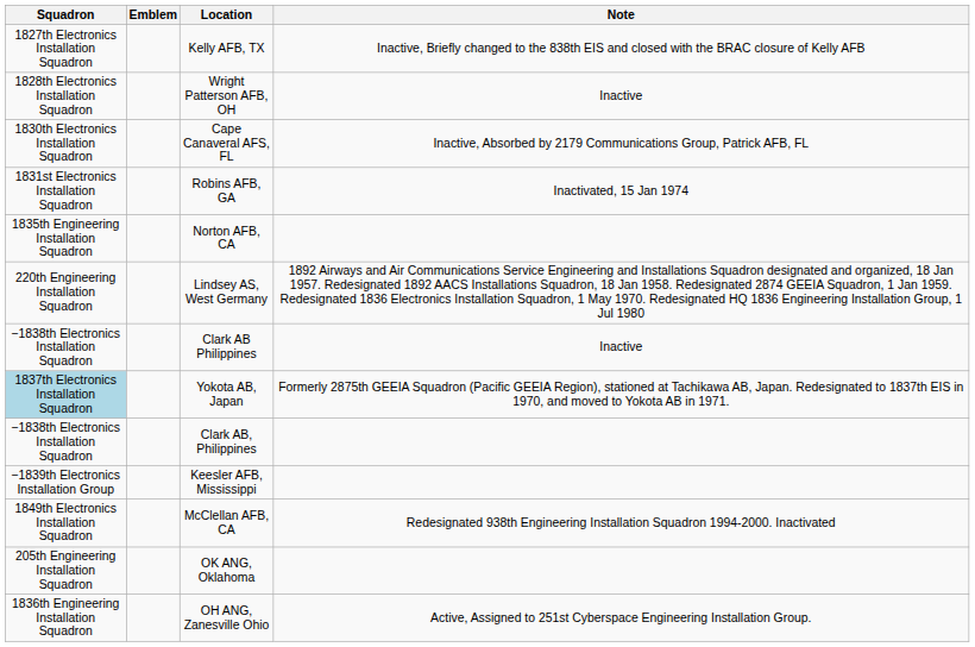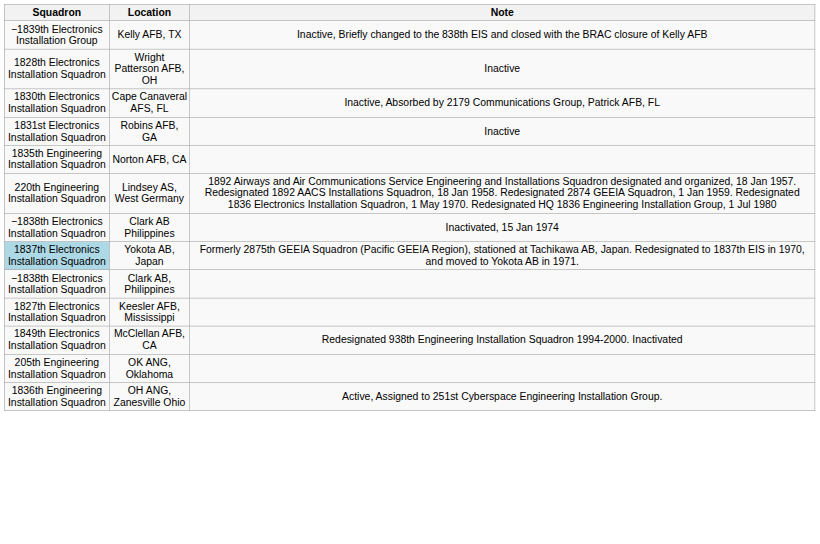 <table class="wikitable" style="text-align:center">
 <tr>
 <th>Squadron</th>
-<th>Emblem</th>
 <th>Location</th>
 <th>Note</th>
 </tr>
 <tr>
-<td>1827th Electronics Installation Squadron</td>
-<td></td>
+<td>−1839th Electronics Installation Group</td>
 <td>Kelly AFB, TX</td>
 <td>Inactive, Briefly changed to the 838th EIS and closed with the BRAC closure of Kelly AFB</td>
 </tr>
 <tr>
 <td>1828th Electronics Installation Squadron</td>
-<td></td>
 <td>Wright Patterson AFB, OH</td>
 <td>Inactive</td>
 </tr>
 <tr>
 <td>1830th Electronics Installation Squadron</td>
-<td></td>
 <td>Cape Canaveral AFS, FL</td>
 <td>Inactive, Absorbed by 2179 Communications Group, Patrick AFB, FL</td>
 </tr>
 <tr>
 <td>1831st Electronics Installation Squadron</td>
-<td></td>
 <td>Robins AFB, GA</td>
-<td>Inactivated, 15 Jan 1974</td>
+<td>Inactive</td>
 </tr>
 <tr>
 <td>1835th Engineering Installation Squadron</td>
-<td></td>
 <td>Norton AFB, CA</td>
 <td></td>
 </tr>
 <tr>
 <td>220th Engineering Installation Squadron</td>
-<td></td>
 <td>Lindsey AS, West Germany</td>
 <td>1892 Airways and Air Communications Service Engineering and Installations Squadron designated and organized, 18 Jan 1957. Redesignated 1892 AACS Installations Squadron, 18 Jan 1958. Redesignated 2874 GEEIA Squadron, 1 Jan 1959. Redesignated 1836 Electronics Installation Squadron, 1 May 1970. Redesignated HQ 1836 Engineering Installation Group, 1 Jul 1980</td>
 </tr>
 <tr>
 <td>−1838th Electronics Installation Squadron</td>
-<td></td>
 <td>Clark AB Philippines</td>
-<td>Inactive</td>
+<td>Inactivated, 15 Jan 1974</td>
 </tr>
 <tr>
 <td style="background: lightblue;">1837th Electronics Installation Squadron</td>
-<td></td>
 <td>Yokota AB, Japan</td>
 <td>Formerly 2875th GEEIA Squadron (Pacific GEEIA Region), stationed at Tachikawa AB, Japan. Redesignated to 1837th EIS in 1970, and moved to Yokota AB in 1971.</td>
 </tr>
 <tr>
 <td>−1838th Electronics Installation Squadron</td>
-<td></td>
 <td>Clark AB, Philippines</td>
 <td></td>
 </tr>
 <tr>
-<td>−1839th Electronics Installation Group</td>
-<td></td>
+<td>1827th Electronics Installation Squadron</td>
 <td>Keesler AFB, Mississippi</td>
 <td></td>
 </tr>
 <tr>
 <td>1849th Electronics Installation Squadron</td>
-<td></td>
 <td>McClellan AFB, CA</td>
 <td>Redesignated 938th Engineering Installation Squadron 1994-2000. Inactivated</td>
 </tr>
 <tr>
 <td>205th Engineering Installation Squadron</td>
-<td></td>
 <td>OK ANG, Oklahoma</td>
 <td></td>
 </tr>
 <tr>
 <td>1836th Engineering Installation Squadron</td>
-<td></td>
 <td>OH ANG, Zanesville Ohio</td>
 <td>Active, Assigned to 251st Cyberspace Engineering Installation Group.</td>
 </tr>
 </table>
